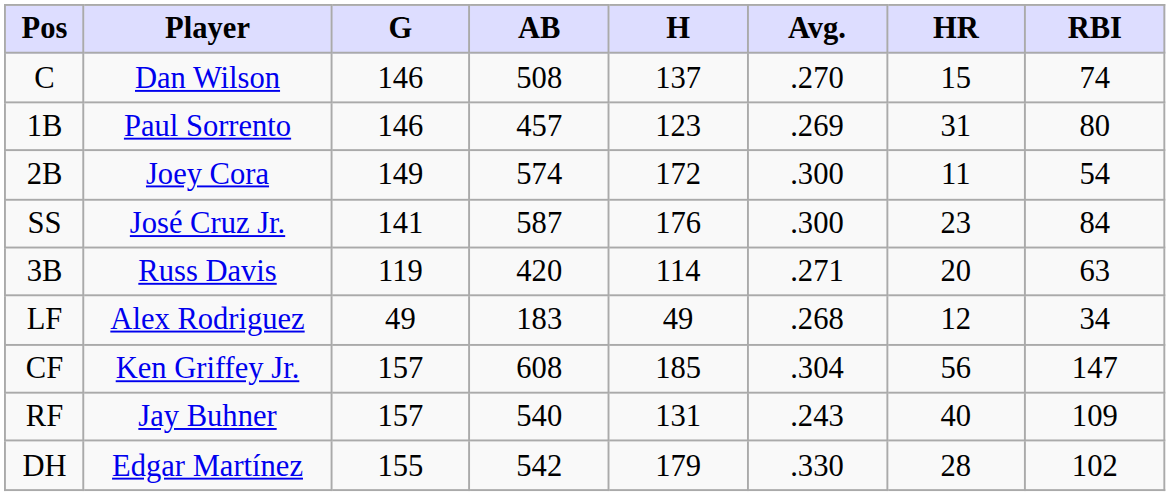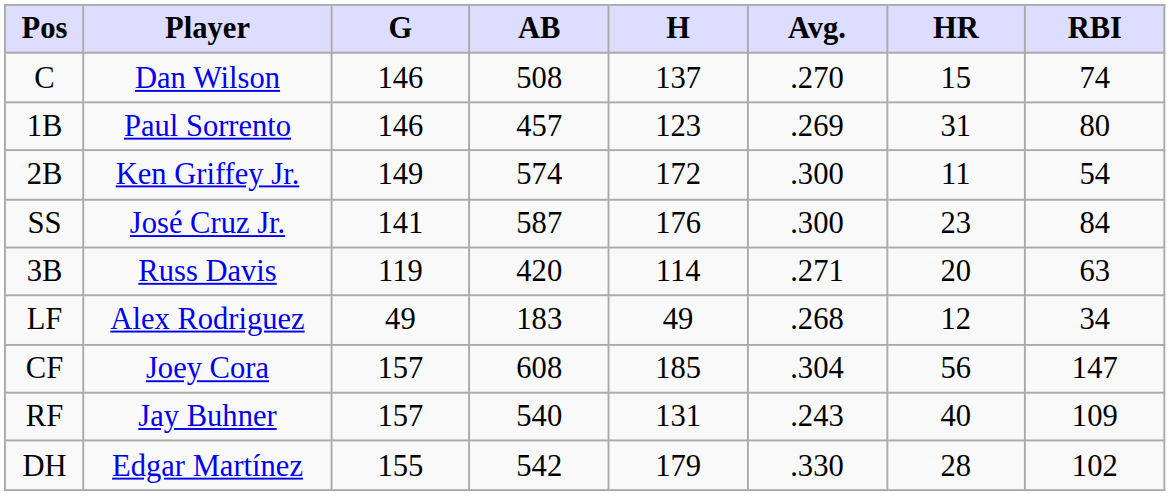 <table class="wikitable sortable">
 <tr>
 <th style="background:#ddf; width:5%;">Pos</th>
 <th style="background:#ddf; width:16%;">Player</th>
 <th style="background:#ddf; width:9%;">G</th>
 <th style="background:#ddf; width:9%;">AB</th>
 <th style="background:#ddf; width:9%;">H</th>
 <th style="background:#ddf; width:9%;">Avg.</th>
 <th style="background:#ddf; width:9%;">HR</th>
 <th style="background:#ddf; width:9%;">RBI</th>
 </tr>
 <tr align="center">
 <td>C</td>
 <td><a href='#'>Dan Wilson</a></td>
 <td>146</td>
 <td>508</td>
 <td>137</td>
 <td>.270</td>
 <td>15</td>
 <td>74</td>
 </tr>
 <tr align="center">
 <td>1B</td>
 <td><a href='#'>Paul Sorrento</a></td>
 <td>146</td>
 <td>457</td>
 <td>123</td>
 <td>.269</td>
 <td>31</td>
 <td>80</td>
 </tr>
 <tr align="center">
 <td>2B</td>
-<td><a href='#'>Joey Cora</a></td>
+<td><a href='#'>Ken Griffey Jr.</a></td>
 <td>149</td>
 <td>574</td>
 <td>172</td>
 <td>.300</td>
 <td>11</td>
 <td>54</td>
 </tr>
 <tr align="center">
 <td>SS</td>
 <td><a href='#'>José Cruz Jr.</a></td>
 <td>141</td>
 <td>587</td>
 <td>176</td>
 <td>.300</td>
 <td>23</td>
 <td>84</td>
 </tr>
 <tr align="center">
 <td>3B</td>
 <td><a href='#'>Russ Davis</a></td>
 <td>119</td>
 <td>420</td>
 <td>114</td>
 <td>.271</td>
 <td>20</td>
 <td>63</td>
 </tr>
 <tr align="center">
 <td>LF</td>
 <td><a href='#'>Alex Rodriguez</a></td>
 <td>49</td>
 <td>183</td>
 <td>49</td>
 <td>.268</td>
 <td>12</td>
 <td>34</td>
 </tr>
 <tr align="center">
 <td>CF</td>
-<td><a href='#'>Ken Griffey Jr.</a></td>
+<td><a href='#'>Joey Cora</a></td>
 <td>157</td>
 <td>608</td>
 <td>185</td>
 <td>.304</td>
 <td>56</td>
 <td>147</td>
 </tr>
 <tr align="center">
 <td>RF</td>
 <td><a href='#'>Jay Buhner</a></td>
 <td>157</td>
 <td>540</td>
 <td>131</td>
 <td>.243</td>
 <td>40</td>
 <td>109</td>
 </tr>
 <tr align="center">
 <td>DH</td>
 <td><a href='#'>Edgar Martínez</a></td>
 <td>155</td>
 <td>542</td>
 <td>179</td>
 <td>.330</td>
 <td>28</td>
 <td>102</td>
 </tr>
 </table>
